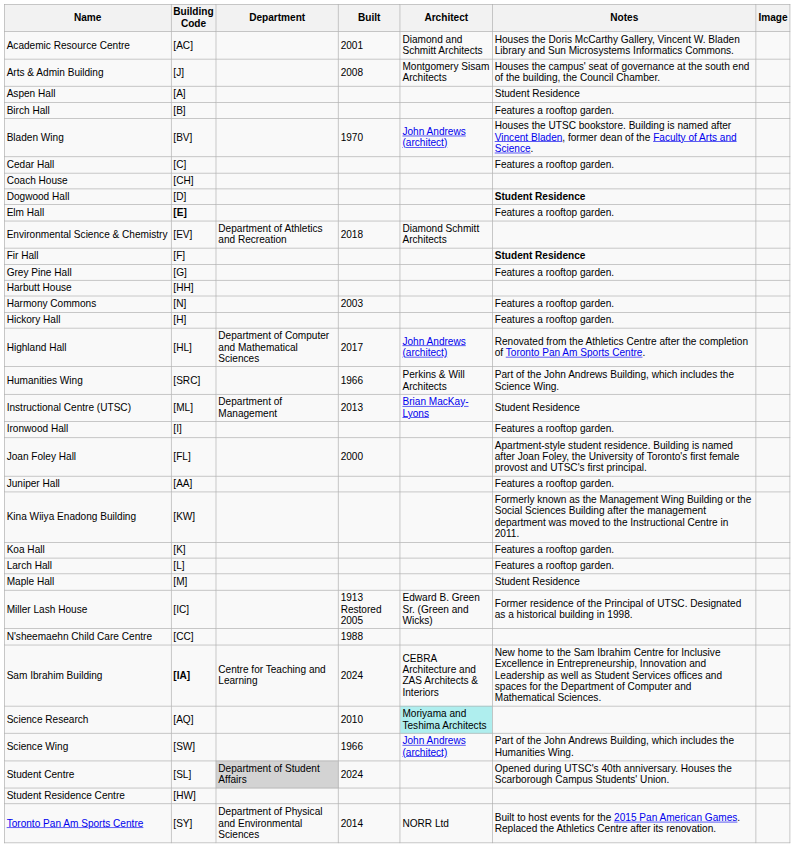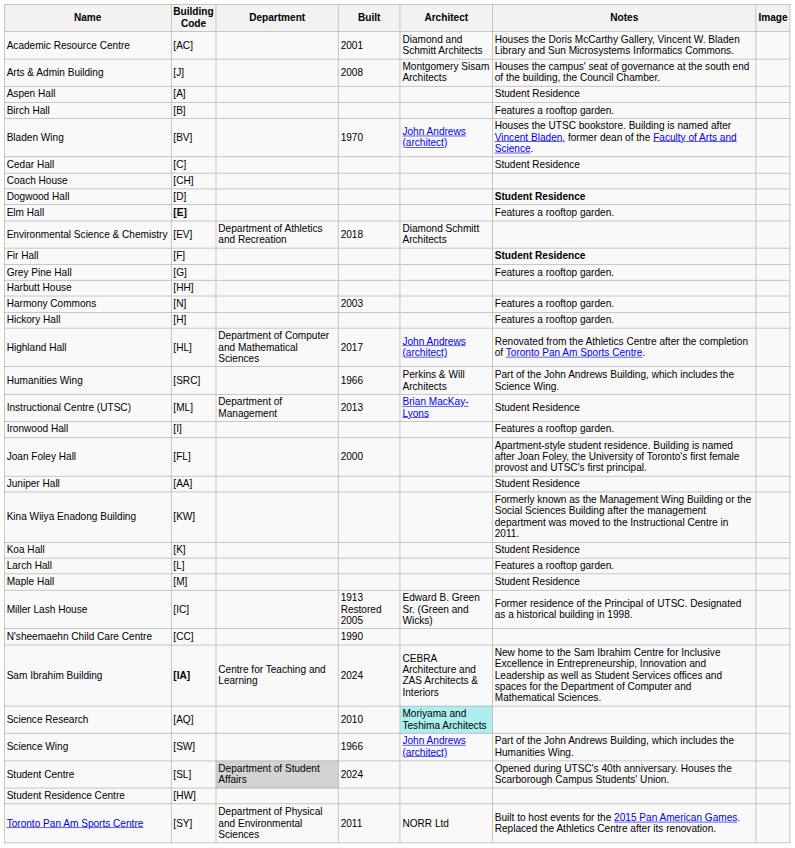 <table class="wikitable sortable">
 <tr>
 <th width="22%">Name</th>
 <th width="5%">Building Code </th>
 <th width="16%">Department</th>
 <th width="8%">Built</th>
 <th width="12%">Architect</th>
 <th width="35%">Notes</th>
 <th width="6%">Image</th>
 </tr>
 <tr>
 <td>Academic Resource Centre</td>
 <td>[AC]</td>
 <td></td>
 <td>2001</td>
 <td>Diamond and Schmitt Architects</td>
 <td>Houses the Doris McCarthy Gallery, Vincent W. Bladen Library and Sun Microsystems Informatics Commons.</td>
 <td></td>
 </tr>
 <tr>
 <td>Arts & Admin Building</td>
 <td>[J]</td>
 <td></td>
 <td>2008</td>
 <td>Montgomery Sisam Architects</td>
 <td>Houses the campus' seat of governance at the south end of the building, the Council Chamber.</td>
 </tr>
 <tr>
 <td>Aspen Hall</td>
 <td>[A]</td>
 <td></td>
 <td></td>
 <td></td>
 <td>Student Residence</td>
 <td></td>
 </tr>
 <tr>
 <td>Birch Hall</td>
 <td>[B]</td>
 <td></td>
 <td></td>
 <td></td>
 <td>Features a rooftop garden.</td>
 <td></td>
 </tr>
 <tr>
 <td>Bladen Wing</td>
 <td>[BV]</td>
 <td></td>
 <td>1970</td>
 <td><a href='#'>John Andrews (architect)</a></td>
 <td>Houses the UTSC bookstore. Building is named after <a href='#'>Vincent Bladen</a>, former dean of the <a href='#'>Faculty of Arts and Science</a>.</td>
 <td></td>
 </tr>
 <tr>
 <td>Cedar Hall</td>
 <td>[C]</td>
 <td></td>
 <td></td>
 <td></td>
-<td>Features a rooftop garden.</td>
+<td>Student Residence</td>
 <td></td>
 </tr>
 <tr>
 <td>Coach House</td>
 <td>[CH]</td>
 <td></td>
 <td></td>
 <td></td>
 <td></td>
 <td></td>
 </tr>
 <tr>
 <td>Dogwood Hall</td>
 <td>[D]</td>
 <td></td>
 <td></td>
 <td></td>
 <td><strong>Student Residence</strong></td>
 <td></td>
 </tr>
 <tr>
 <td>Elm Hall</td>
 <td><strong>[E]</strong></td>
 <td></td>
 <td></td>
 <td></td>
 <td>Features a rooftop garden.</td>
 <td></td>
 </tr>
 <tr>
 <td>Environmental Science & Chemistry</td>
 <td>[EV]</td>
 <td>Department of Athletics and Recreation</td>
 <td>2018</td>
 <td>Diamond Schmitt Architects</td>
 <td></td>
 <td></td>
 </tr>
 <tr>
 <td>Fir Hall</td>
 <td>[F]</td>
 <td></td>
 <td></td>
 <td></td>
 <td><strong>Student Residence</strong></td>
 <td></td>
 </tr>
 <tr>
 <td>Grey Pine Hall</td>
 <td>[G]</td>
 <td></td>
 <td></td>
 <td></td>
 <td>Features a rooftop garden.</td>
 <td></td>
 </tr>
 <tr>
 <td>Harbutt House</td>
 <td>[HH]</td>
 <td></td>
 <td></td>
 <td></td>
 <td></td>
 <td></td>
 </tr>
 <tr>
 <td>Harmony Commons</td>
 <td>[N]</td>
 <td></td>
 <td>2003</td>
 <td></td>
 <td>Features a rooftop garden.</td>
 <td></td>
 </tr>
 <tr>
 <td>Hickory Hall</td>
 <td>[H]</td>
 <td></td>
 <td></td>
 <td></td>
 <td>Features a rooftop garden.</td>
 <td></td>
 </tr>
 <tr>
 <td>Highland Hall</td>
 <td>[HL]</td>
 <td>Department of Computer and Mathematical Sciences</td>
 <td>2017</td>
 <td><a href='#'>John Andrews (architect)</a></td>
 <td>Renovated from the Athletics Centre after the completion of <a href='#'>Toronto Pan Am Sports Centre</a>.</td>
 <td></td>
 </tr>
 <tr>
 <td>Humanities Wing</td>
 <td>[SRC]</td>
 <td></td>
 <td>1966</td>
 <td>Perkins & Will Architects</td>
 <td>Part of the John Andrews Building, which includes the Science Wing.</td>
 <td></td>
 </tr>
 <tr>
 <td>Instructional Centre (UTSC)</td>
 <td>[ML]</td>
 <td>Department of Management</td>
 <td>2013</td>
 <td><a href='#'>Brian MacKay-Lyons</a></td>
 <td>Student Residence</td>
 <td></td>
 </tr>
 <tr>
 <td>Ironwood Hall</td>
 <td>[I]</td>
 <td></td>
 <td></td>
 <td></td>
 <td>Features a rooftop garden.</td>
 <td></td>
 </tr>
 <tr>
 <td>Joan Foley Hall</td>
 <td>[FL]</td>
 <td></td>
 <td>2000</td>
 <td></td>
 <td>Apartment-style student residence. Building is named after Joan Foley, the University of Toronto's first female provost and UTSC's first principal.</td>
 <td></td>
 </tr>
 <tr>
 <td>Juniper Hall</td>
 <td>[AA]</td>
 <td></td>
 <td></td>
 <td></td>
-<td>Features a rooftop garden.</td>
+<td>Student Residence</td>
 <td></td>
 </tr>
 <tr>
 <td>Kina Wiiya Enadong Building</td>
 <td>[KW]</td>
 <td></td>
 <td></td>
 <td></td>
 <td>Formerly known as the Management Wing Building or the Social Sciences Building after the management department was moved to the Instructional Centre in 2011.</td>
 <td></td>
 </tr>
 <tr>
 <td>Koa Hall</td>
 <td>[K]</td>
 <td></td>
 <td></td>
 <td></td>
-<td>Features a rooftop garden.</td>
+<td>Student Residence</td>
 <td></td>
 </tr>
 <tr>
 <td>Larch Hall</td>
 <td>[L]</td>
 <td></td>
 <td></td>
 <td></td>
 <td>Features a rooftop garden.</td>
 <td></td>
 </tr>
 <tr>
 <td>Maple Hall</td>
 <td>[M]</td>
 <td></td>
 <td></td>
 <td></td>
 <td>Student Residence</td>
 <td></td>
 </tr>
 <tr>
 <td>Miller Lash House</td>
 <td>[IC]</td>
 <td></td>
 <td>1913<br>Restored 2005</td>
 <td>Edward B. Green Sr. (Green and Wicks)</td>
 <td>Former residence of the Principal of UTSC. Designated as a historical building in 1998.</td>
 <td></td>
 </tr>
 <tr>
 <td>N'sheemaehn Child Care Centre</td>
 <td>[CC]</td>
 <td></td>
-<td>1988</td>
+<td>1990</td>
 <td></td>
 <td></td>
 <td></td>
 </tr>
 <tr>
 <td>Sam Ibrahim Building</td>
 <td><strong>[IA]</strong></td>
 <td>Centre for Teaching and Learning</td>
 <td>2024</td>
 <td>CEBRA Architecture and ZAS Architects & Interiors </td>
 <td>New  home to the Sam Ibrahim Centre for Inclusive Excellence in Entrepreneurship, Innovation and Leadership as well as Student Services offices and spaces for the Department of Computer and Mathematical Sciences.  </td>
 <td></td>
 </tr>
 <tr>
 <td>Science Research</td>
 <td>[AQ]</td>
 <td></td>
 <td>2010</td>
 <td style="background: paleturquoise;">Moriyama and Teshima Architects</td>
 <td></td>
 <td></td>
 </tr>
 <tr>
 <td>Science Wing</td>
 <td>[SW]</td>
 <td></td>
 <td>1966</td>
 <td><a href='#'>John Andrews (architect)</a></td>
 <td>Part of the John Andrews Building, which includes the Humanities Wing.</td>
 <td></td>
 </tr>
 <tr>
 <td>Student Centre</td>
 <td>[SL]</td>
 <td style="background: lightgrey;">Department of Student Affairs</td>
 <td>2024</td>
 <td></td>
 <td>Opened during UTSC's 40th anniversary. Houses the Scarborough Campus Students' Union.</td>
 <td></td>
 </tr>
 <tr>
 <td>Student Residence Centre</td>
 <td>[HW]</td>
 <td></td>
 <td></td>
 <td></td>
 <td></td>
 <td></td>
 </tr>
 <tr>
 <td><a href='#'>Toronto Pan Am Sports Centre</a></td>
 <td>[SY]</td>
 <td>Department of Physical and Environmental Sciences</td>
-<td>2014</td>
+<td>2011</td>
 <td>NORR Ltd</td>
 <td>Built to host events for the <a href='#'>2015 Pan American Games</a>.  Replaced the Athletics Centre after its renovation.</td>
 <td></td>
 </tr>
 </table>
